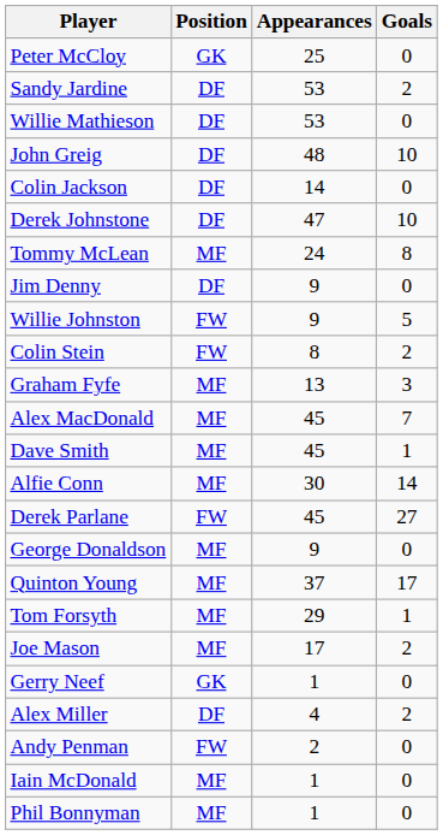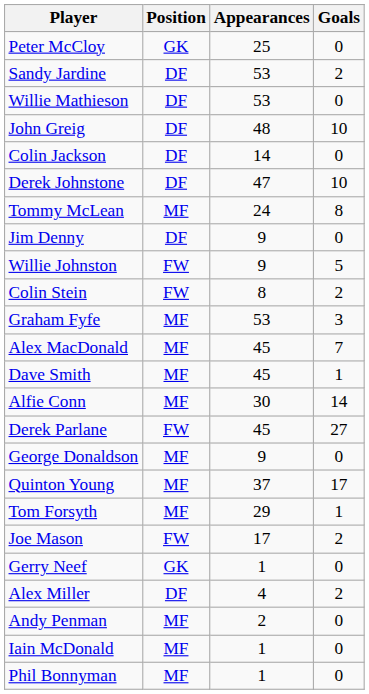 <table class="wikitable sortable" style="text-align: center;">
 <tr>
 <th>Player</th>
 <th>Position</th>
 <th>Appearances</th>
 <th>Goals</th>
 </tr>
 <tr>
 <td align="left"> <a href='#'>Peter McCloy</a></td>
 <td><a href='#'>GK</a></td>
 <td>25</td>
 <td>0</td>
 </tr>
 <tr>
 <td align="left"> <a href='#'>Sandy Jardine</a></td>
 <td><a href='#'>DF</a></td>
 <td>53</td>
 <td>2</td>
 </tr>
 <tr>
 <td align="left"> <a href='#'>Willie Mathieson</a></td>
 <td><a href='#'>DF</a></td>
 <td>53</td>
 <td>0</td>
 </tr>
 <tr>
 <td align="left"> <a href='#'>John Greig</a></td>
 <td><a href='#'>DF</a></td>
 <td>48</td>
 <td>10</td>
 </tr>
 <tr>
 <td align="left"> <a href='#'>Colin Jackson</a></td>
 <td><a href='#'>DF</a></td>
 <td>14</td>
 <td>0</td>
 </tr>
 <tr>
 <td align="left"> <a href='#'>Derek Johnstone</a></td>
 <td><a href='#'>DF</a></td>
 <td>47</td>
 <td>10</td>
 </tr>
 <tr>
 <td align="left"> <a href='#'>Tommy McLean</a></td>
 <td><a href='#'>MF</a></td>
 <td>24</td>
 <td>8</td>
 </tr>
 <tr>
 <td align="left"> <a href='#'>Jim Denny</a></td>
 <td><a href='#'>DF</a></td>
 <td>9</td>
 <td>0</td>
 </tr>
 <tr>
 <td align="left"> <a href='#'>Willie Johnston</a></td>
 <td><a href='#'>FW</a></td>
 <td>9</td>
 <td>5</td>
 </tr>
 <tr>
 <td align="left"> <a href='#'>Colin Stein</a></td>
 <td><a href='#'>FW</a></td>
 <td>8</td>
 <td>2</td>
 </tr>
 <tr>
 <td align="left"> <a href='#'>Graham Fyfe</a></td>
 <td><a href='#'>MF</a></td>
-<td>13</td>
+<td>53</td>
 <td>3</td>
 </tr>
 <tr>
 <td align="left"> <a href='#'>Alex MacDonald</a></td>
 <td><a href='#'>MF</a></td>
 <td>45</td>
 <td>7</td>
 </tr>
 <tr>
 <td align="left"> <a href='#'>Dave Smith</a></td>
 <td><a href='#'>MF</a></td>
 <td>45</td>
 <td>1</td>
 </tr>
 <tr>
 <td align="left"> <a href='#'>Alfie Conn</a></td>
 <td><a href='#'>MF</a></td>
 <td>30</td>
 <td>14</td>
 </tr>
 <tr>
 <td align="left"> <a href='#'>Derek Parlane</a></td>
 <td><a href='#'>FW</a></td>
 <td>45</td>
 <td>27</td>
 </tr>
 <tr>
 <td align="left"> <a href='#'>George Donaldson</a></td>
 <td><a href='#'>MF</a></td>
 <td>9</td>
 <td>0</td>
 </tr>
 <tr>
 <td align="left"> <a href='#'>Quinton Young</a></td>
 <td><a href='#'>MF</a></td>
 <td>37</td>
 <td>17</td>
 </tr>
 <tr>
 <td align="left"> <a href='#'>Tom Forsyth</a></td>
 <td><a href='#'>MF</a></td>
 <td>29</td>
 <td>1</td>
 </tr>
 <tr>
 <td align="left"> <a href='#'>Joe Mason</a></td>
-<td><a href='#'>MF</a></td>
+<td><a href='#'>FW</a></td>
 <td>17</td>
 <td>2</td>
 </tr>
 <tr>
 <td align="left"> <a href='#'>Gerry Neef</a></td>
 <td><a href='#'>GK</a></td>
 <td>1</td>
 <td>0</td>
 </tr>
 <tr>
 <td align="left"> <a href='#'>Alex Miller</a></td>
 <td><a href='#'>DF</a></td>
 <td>4</td>
 <td>2</td>
 </tr>
 <tr>
 <td align="left"> <a href='#'>Andy Penman</a></td>
-<td><a href='#'>FW</a></td>
+<td><a href='#'>MF</a></td>
 <td>2</td>
 <td>0</td>
 </tr>
 <tr>
 <td align="left"> <a href='#'>Iain McDonald</a></td>
 <td><a href='#'>MF</a></td>
 <td>1</td>
 <td>0</td>
 </tr>
 <tr>
 <td align="left"> <a href='#'>Phil Bonnyman</a></td>
 <td><a href='#'>MF</a></td>
 <td>1</td>
 <td>0</td>
 </tr>
 </table>
